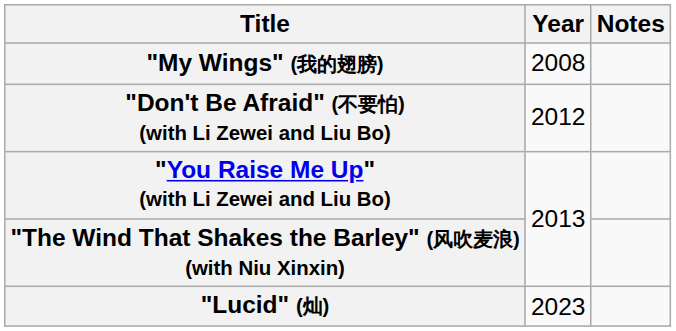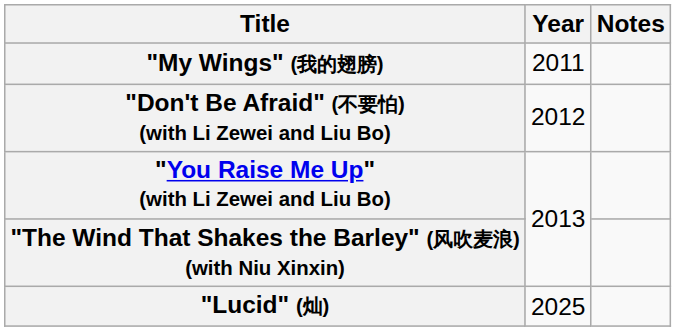 <table class="wikitable plainrowheaders" style="text-align:center;">
 <tr>
 <th scope="col">Title</th>
 <th scope="col">Year</th>
 <th scope="col">Notes</th>
 </tr>
 <tr>
 <th scope="row">"My Wings" <small>(我的翅膀)</small></th>
-<td> 2008</td>
+<td> 2011</td>
 <td></td>
 </tr>
 <tr>
 <th scope="row">"Don't Be Afraid" <small>(不要怕)</small><br><small>(with Li Zewei and Liu Bo)</small></th>
 <td>2012</td>
 <td></td>
 </tr>
 <tr>
 <th scope="row">"<a href='#'>You Raise Me Up</a>"<br><small>(with Li Zewei and Liu Bo)</small></th>
 <td rowspan="2">2013</td>
 <td></td>
 </tr>
 <tr>
 <th scope="row">"The Wind That Shakes the Barley" <small>(风吹麦浪)</small><br><small>(with Niu Xinxin)</small></th>
 <td></td>
 </tr>
 <tr>
 <th scope="row">"Lucid" <small>(灿)</small></th>
-<td>2023</td>
+<td>2025</td>
 <td></td>
 </tr>
 </table>
